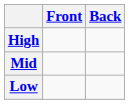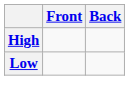 <table class="wikitable" style="text-align:center">
 <tr>
 <th></th>
 <th><a href='#'>Front</a></th>
 <th><a href='#'>Back</a></th>
 </tr>
 <tr>
 <th><a href='#'>High</a></th>
 <td></td>
 <td></td>
 </tr>
 <tr>
-<th><a href='#'>Mid</a></th>
-<td></td>
-<td></td>
-</tr>
-<tr>
 <th><a href='#'>Low</a></th>
 <td></td>
 <td></td>
 </tr>
 </table>
